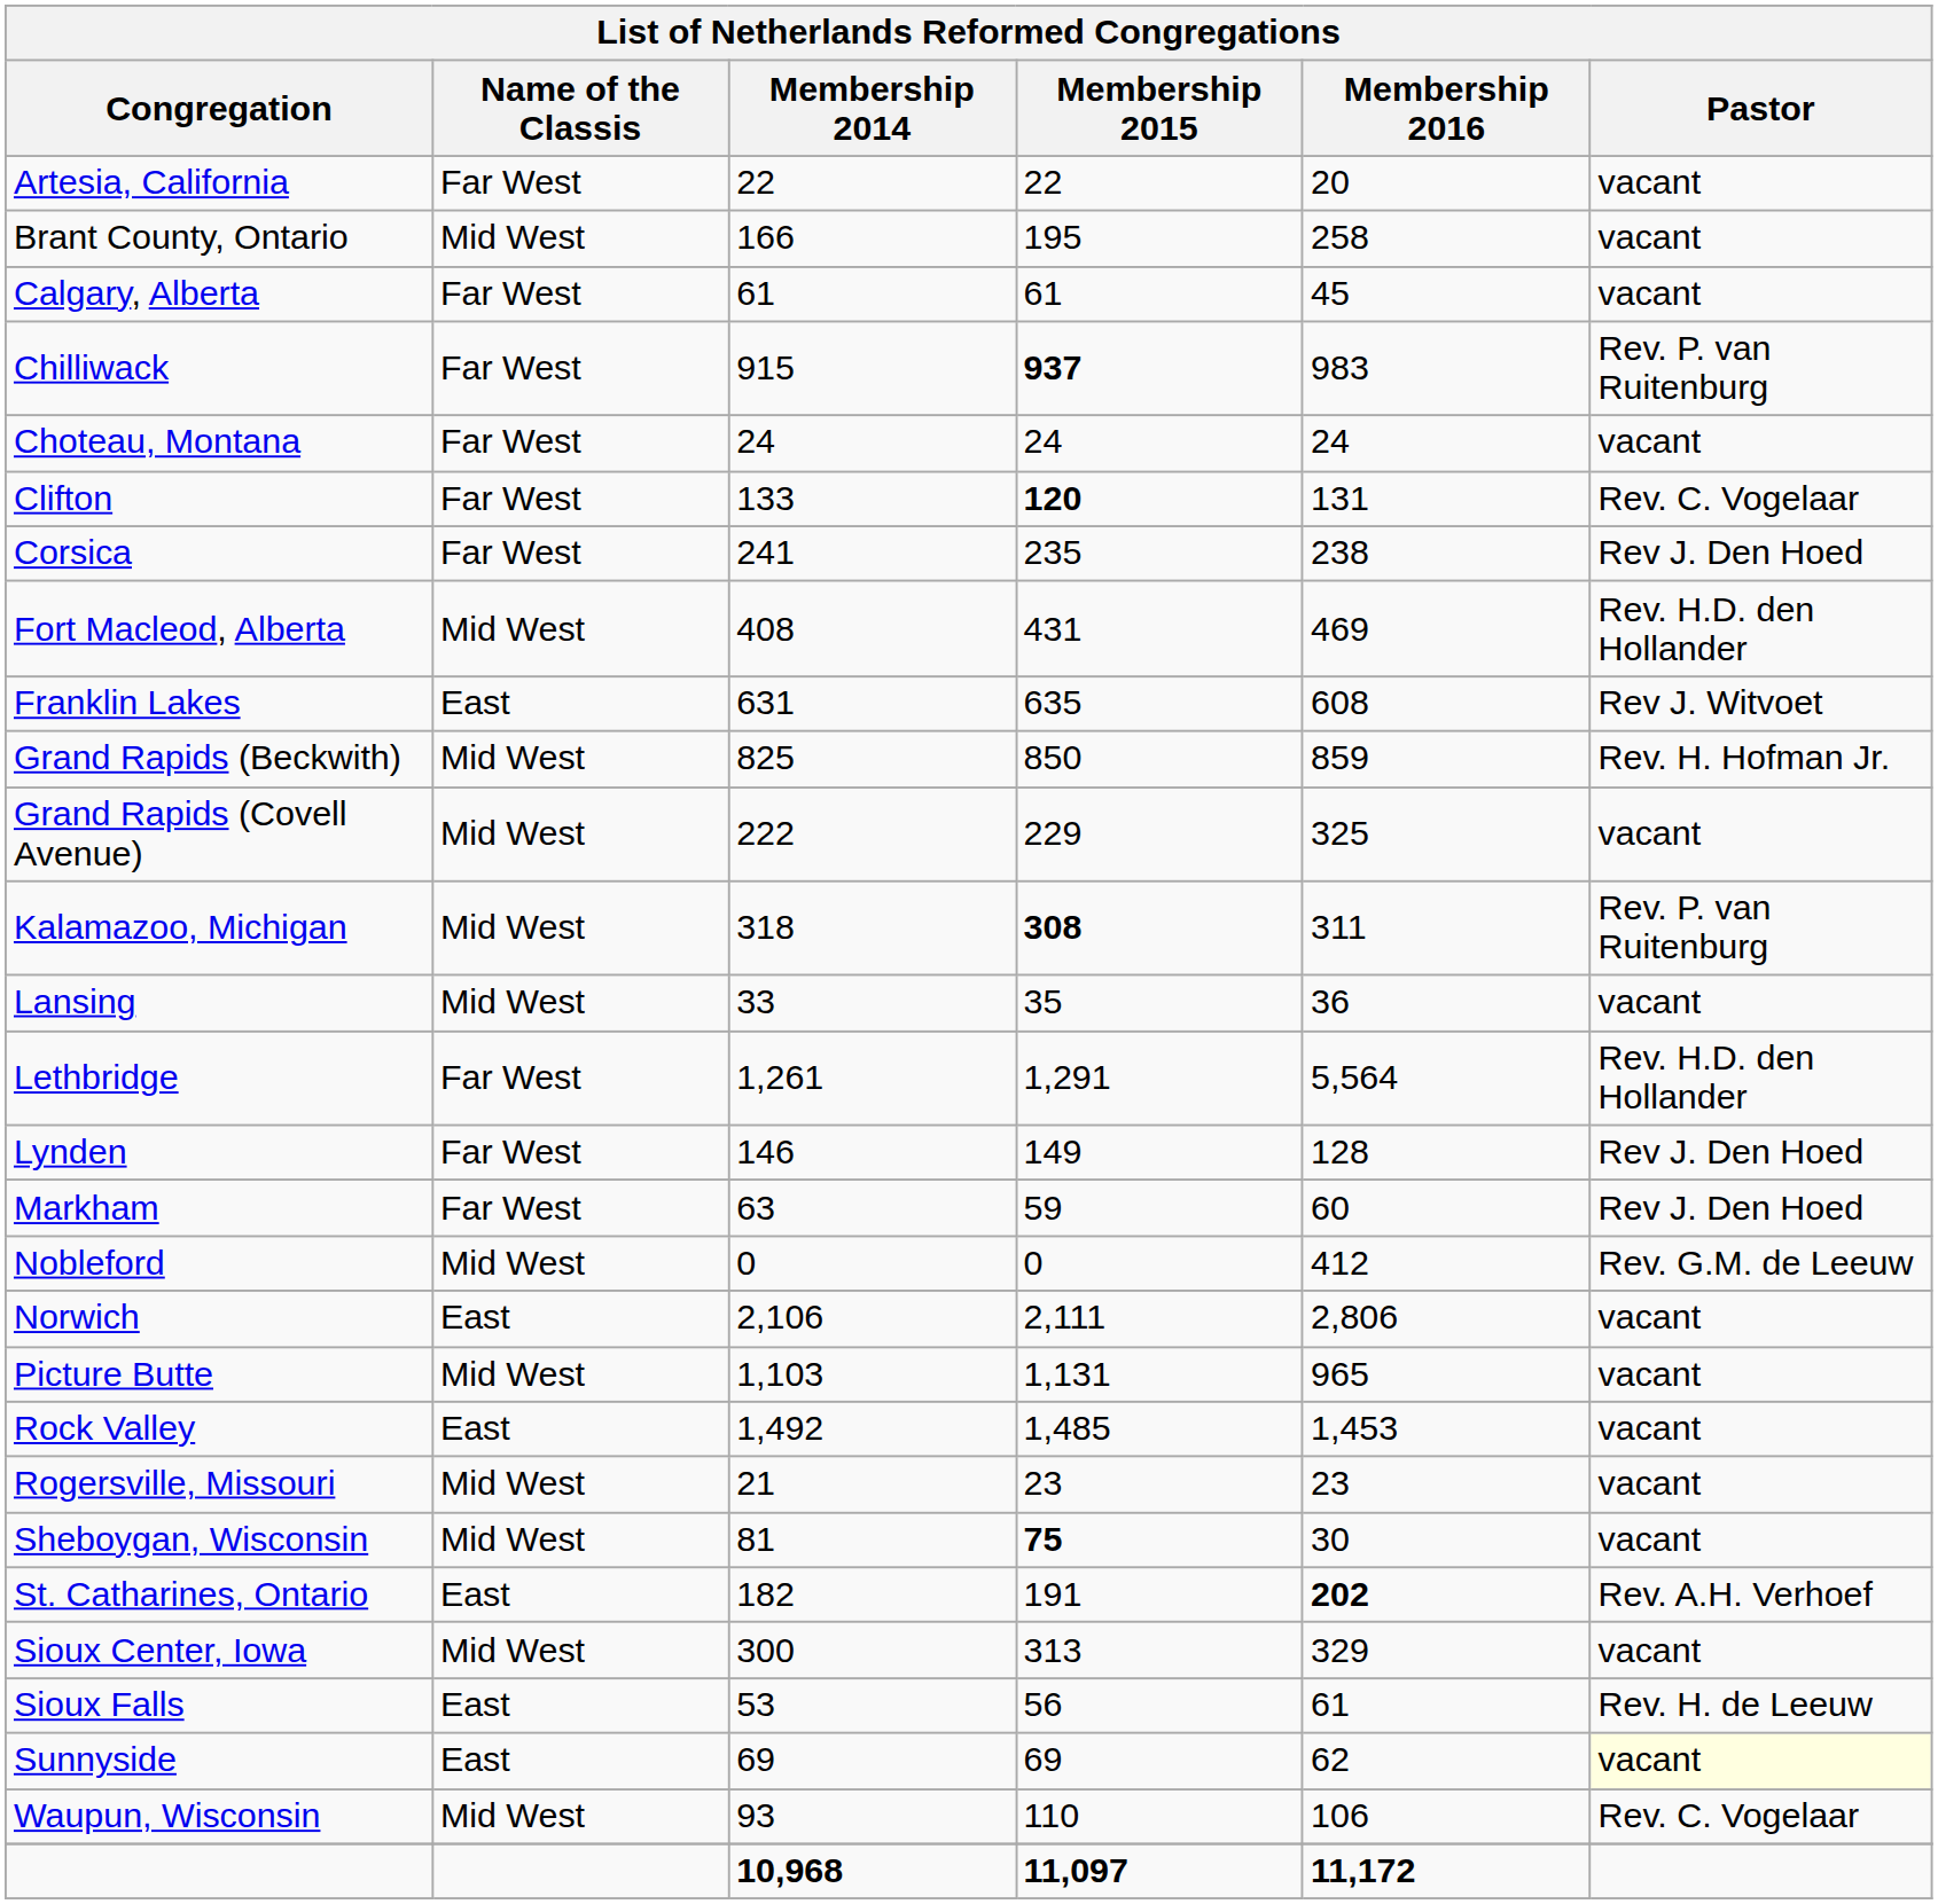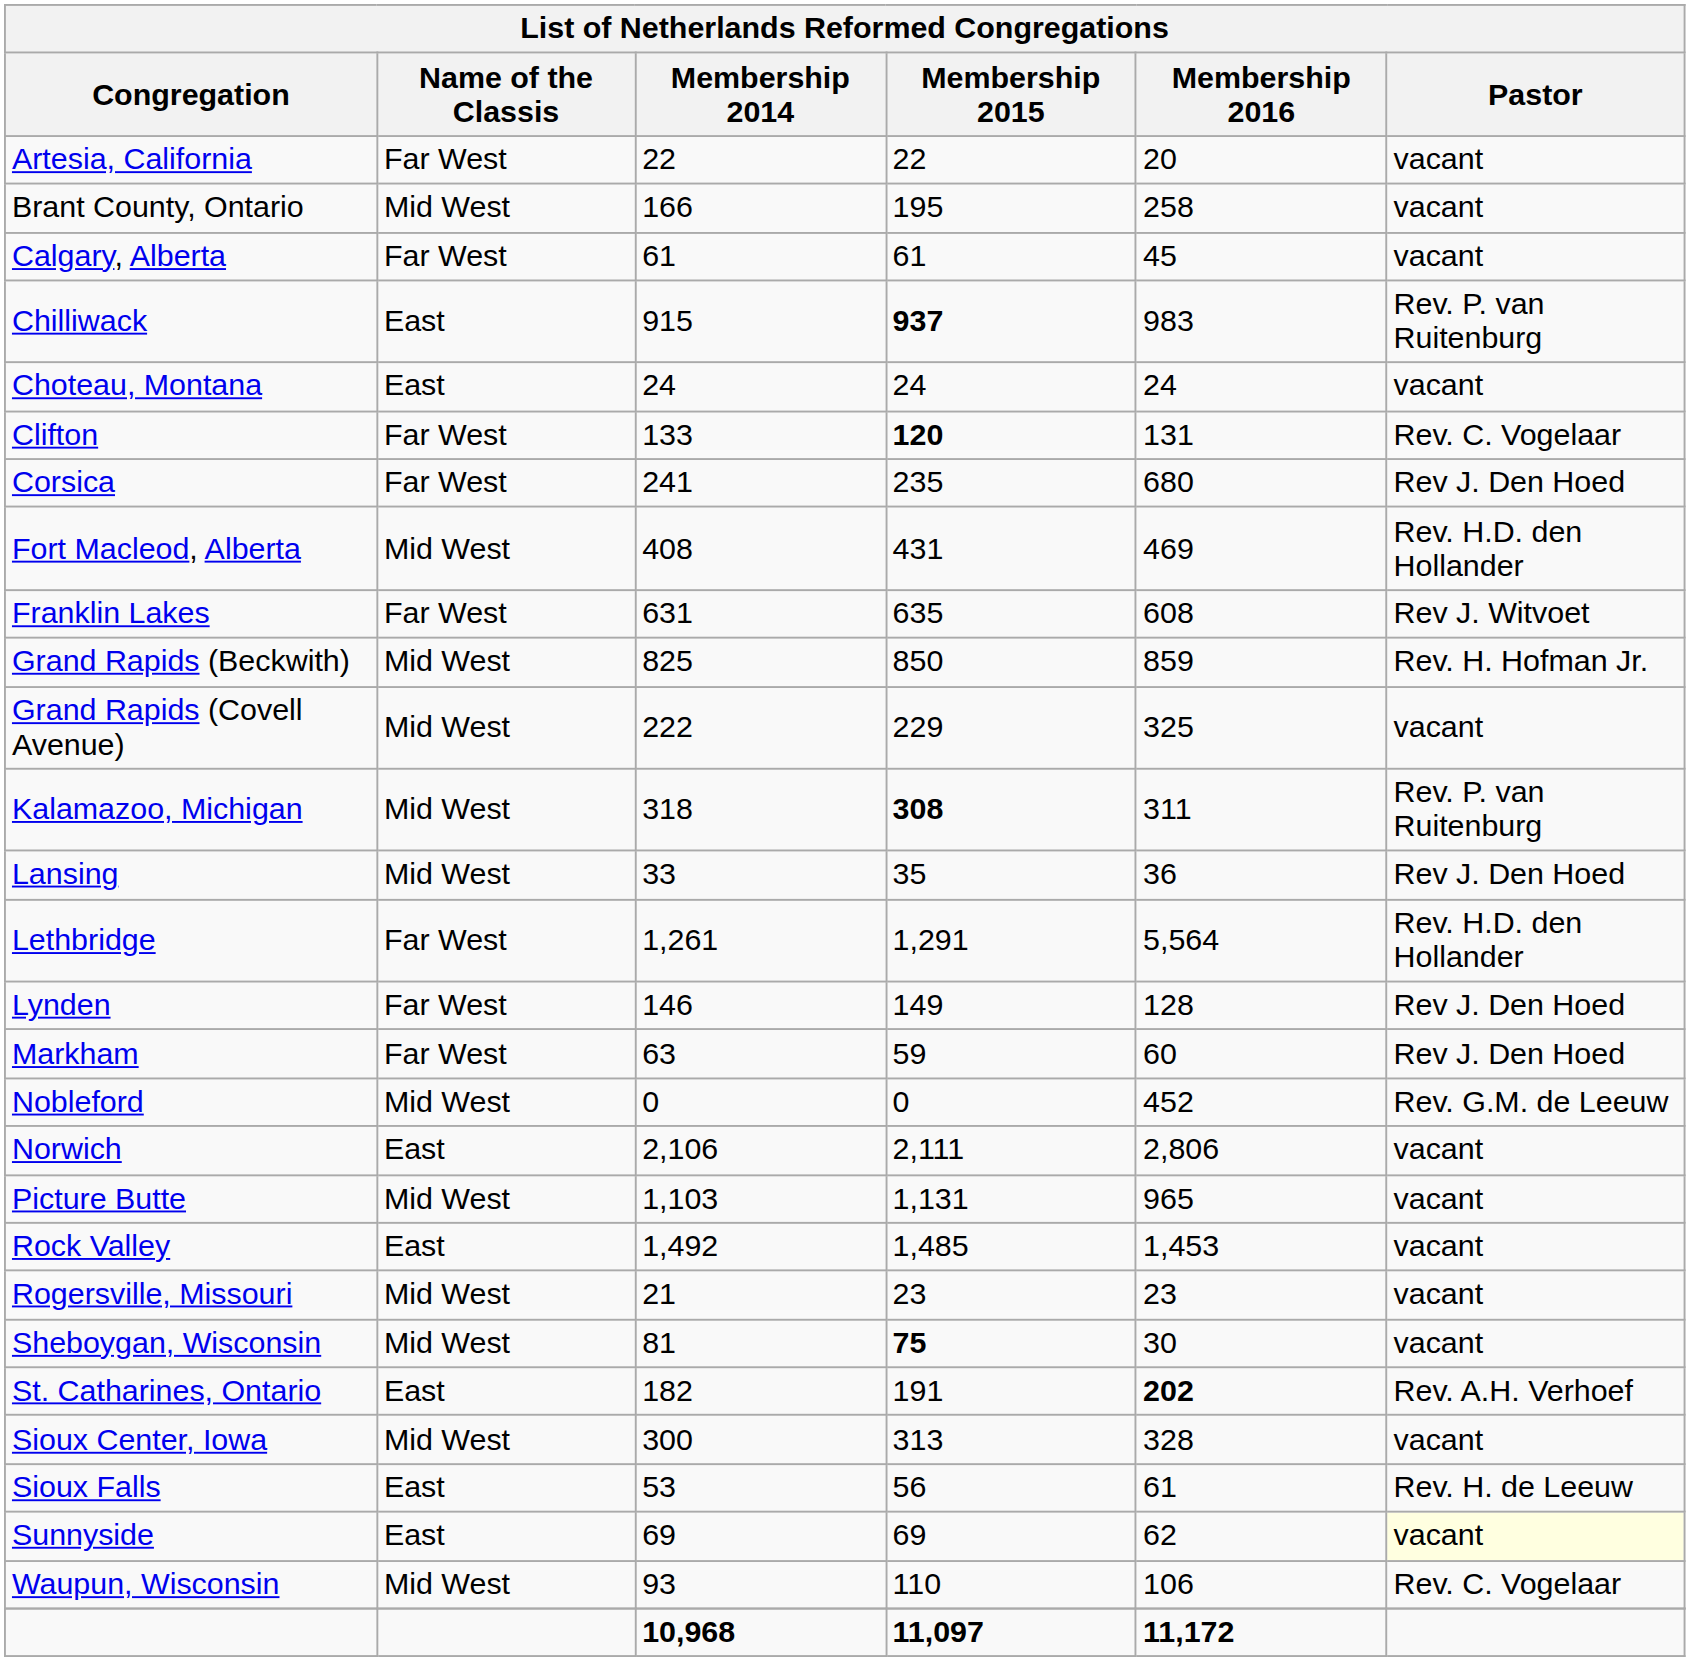 <table class="wikitable collapsible collapsed" style="width:70%;">
 <tr>
 <th colspan="10">List of Netherlands Reformed Congregations</th>
 </tr>
 <tr>
 <th>Congregation</th>
 <th>Name of the Classis</th>
 <th>Membership 2014</th>
 <th>Membership 2015</th>
 <th>Membership 2016</th>
 <th>Pastor</th>
 </tr>
 <tr>
 <td><a href='#'>Artesia, California</a></td>
 <td>Far West</td>
 <td>22</td>
 <td>22</td>
 <td>20</td>
 <td>vacant</td>
 </tr>
 <tr>
 <td>Brant County, Ontario</td>
 <td>Mid West</td>
 <td>166</td>
 <td>195</td>
 <td>258</td>
 <td>vacant</td>
 </tr>
 <tr>
 <td><a href='#'>Calgary</a>, <a href='#'>Alberta</a></td>
 <td>Far West</td>
 <td>61</td>
 <td>61</td>
 <td>45</td>
 <td>vacant</td>
 </tr>
 <tr>
 <td><a href='#'>Chilliwack</a></td>
-<td>Far West</td>
+<td>East</td>
 <td>915</td>
 <td><strong>937</strong></td>
 <td>983</td>
 <td>Rev. P. van Ruitenburg</td>
 </tr>
 <tr>
 <td><a href='#'>Choteau, Montana</a></td>
-<td>Far West</td>
+<td>East</td>
 <td>24</td>
 <td>24</td>
 <td>24</td>
 <td>vacant</td>
 </tr>
 <tr>
 <td><a href='#'>Clifton</a></td>
 <td>Far West</td>
 <td>133</td>
 <td><strong>120</strong></td>
 <td>131</td>
 <td>Rev. C. Vogelaar</td>
 </tr>
 <tr>
 <td><a href='#'>Corsica</a></td>
 <td>Far West</td>
 <td>241</td>
 <td>235</td>
-<td>238</td>
+<td>680</td>
 <td>Rev J. Den Hoed</td>
 </tr>
 <tr>
 <td><a href='#'>Fort Macleod</a>, <a href='#'>Alberta</a></td>
 <td>Mid West</td>
 <td>408</td>
 <td>431</td>
 <td>469</td>
 <td>Rev. H.D. den Hollander</td>
 </tr>
 <tr>
 <td><a href='#'>Franklin Lakes</a></td>
-<td>East</td>
+<td>Far West</td>
 <td>631</td>
 <td>635</td>
 <td>608</td>
 <td>Rev J. Witvoet</td>
 </tr>
 <tr>
 <td><a href='#'>Grand Rapids</a> (Beckwith)</td>
 <td>Mid West</td>
 <td>825</td>
 <td>850</td>
 <td>859</td>
 <td>Rev. H. Hofman Jr.</td>
 </tr>
 <tr>
 <td><a href='#'>Grand Rapids</a> (Covell Avenue)</td>
 <td>Mid West</td>
 <td>222</td>
 <td>229</td>
 <td>325</td>
 <td>vacant</td>
 </tr>
 <tr>
 <td><a href='#'>Kalamazoo, Michigan</a></td>
 <td>Mid West</td>
 <td>318</td>
 <td><strong>308</strong></td>
 <td>311</td>
 <td>Rev. P. van Ruitenburg</td>
 </tr>
 <tr>
 <td><a href='#'>Lansing</a></td>
 <td>Mid West</td>
 <td>33</td>
 <td>35</td>
 <td>36</td>
-<td>vacant</td>
+<td>Rev J. Den Hoed</td>
 </tr>
 <tr>
 <td><a href='#'>Lethbridge</a></td>
 <td>Far West</td>
 <td>1,261</td>
 <td>1,291</td>
 <td>5,564</td>
 <td>Rev. H.D. den Hollander</td>
 </tr>
 <tr>
 <td><a href='#'>Lynden</a></td>
 <td>Far West</td>
 <td>146</td>
 <td>149</td>
 <td>128</td>
 <td>Rev J. Den Hoed</td>
 </tr>
 <tr>
 <td><a href='#'>Markham</a></td>
 <td>Far West</td>
 <td>63</td>
 <td>59</td>
 <td>60</td>
 <td>Rev J. Den Hoed</td>
 </tr>
 <tr>
 <td><a href='#'>Nobleford</a></td>
 <td>Mid West</td>
 <td>0</td>
 <td>0</td>
-<td>412</td>
+<td>452</td>
 <td>Rev. G.M. de Leeuw</td>
 </tr>
 <tr>
 <td><a href='#'>Norwich</a></td>
 <td>East</td>
 <td>2,106</td>
 <td>2,111</td>
 <td>2,806</td>
 <td>vacant</td>
 </tr>
 <tr>
 <td><a href='#'>Picture Butte</a></td>
 <td>Mid West</td>
 <td>1,103</td>
 <td>1,131</td>
 <td>965</td>
 <td>vacant</td>
 </tr>
 <tr>
 <td><a href='#'>Rock Valley</a></td>
 <td>East</td>
 <td>1,492</td>
 <td>1,485</td>
 <td>1,453</td>
 <td>vacant</td>
 </tr>
 <tr>
 <td><a href='#'>Rogersville, Missouri</a></td>
 <td>Mid West</td>
 <td>21</td>
 <td>23</td>
 <td>23</td>
 <td>vacant</td>
 </tr>
 <tr>
 <td><a href='#'>Sheboygan, Wisconsin</a></td>
 <td>Mid West</td>
 <td>81</td>
 <td><strong>75</strong></td>
 <td>30</td>
 <td>vacant</td>
 </tr>
 <tr>
 <td><a href='#'>St. Catharines, Ontario</a></td>
 <td>East</td>
 <td>182</td>
 <td>191</td>
 <td><strong>202</strong></td>
 <td>Rev. A.H. Verhoef</td>
 </tr>
 <tr>
 <td><a href='#'>Sioux Center, Iowa</a></td>
 <td>Mid West</td>
 <td>300</td>
 <td>313</td>
-<td>329</td>
+<td>328</td>
 <td>vacant</td>
 </tr>
 <tr>
 <td><a href='#'>Sioux Falls</a></td>
 <td>East</td>
 <td>53</td>
 <td>56</td>
 <td>61</td>
 <td>Rev. H. de Leeuw</td>
 </tr>
 <tr>
 <td><a href='#'>Sunnyside</a></td>
 <td>East</td>
 <td>69</td>
 <td>69</td>
 <td>62</td>
 <td style="background: lightyellow;">vacant</td>
 </tr>
 <tr>
 <td><a href='#'>Waupun, Wisconsin</a></td>
 <td>Mid West</td>
 <td>93</td>
 <td>110</td>
 <td>106</td>
 <td>Rev. C. Vogelaar</td>
 </tr>
 <tr>
 </tr>
 <tr>
 <td></td>
 <td></td>
 <td><strong>10,968</strong></td>
 <td><strong>11,097</strong></td>
 <td><strong>11,172</strong></td>
 <td></td>
 </tr>
 </table>
